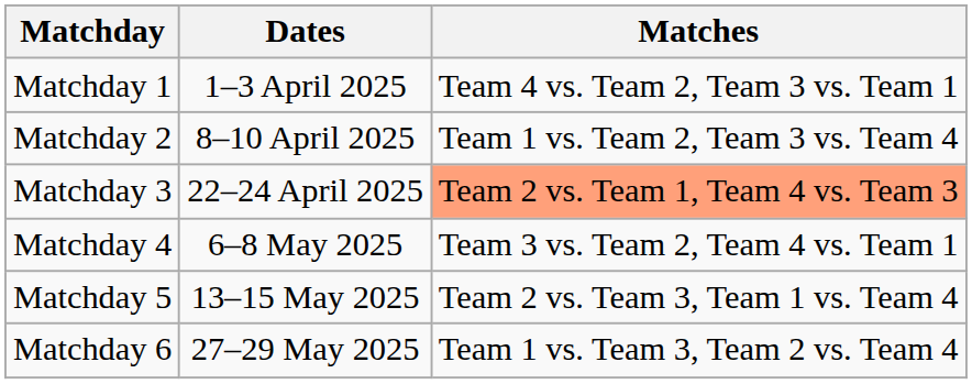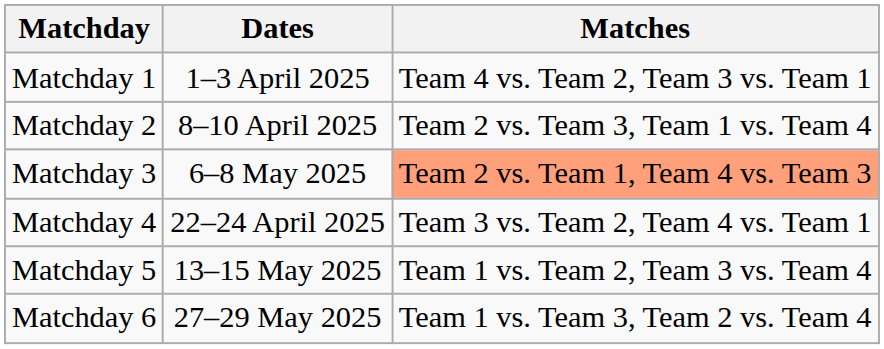 <table class="wikitable" style="text-align:center">
 <tr>
 <th>Matchday</th>
 <th>Dates</th>
 <th>Matches</th>
 </tr>
 <tr>
 <td>Matchday 1</td>
 <td>1–3 April 2025</td>
 <td>Team 4 vs. Team 2, Team 3 vs. Team 1</td>
 </tr>
 <tr>
 <td>Matchday 2</td>
 <td>8–10 April 2025</td>
-<td>Team 1 vs. Team 2, Team 3 vs. Team 4</td>
+<td>Team 2 vs. Team 3, Team 1 vs. Team 4</td>
 </tr>
 <tr>
 <td>Matchday 3</td>
-<td>22–24 April 2025</td>
+<td>6–8 May 2025</td>
 <td style="background: lightsalmon;">Team 2 vs. Team 1, Team 4 vs. Team 3</td>
 </tr>
 <tr>
 <td>Matchday 4</td>
-<td>6–8 May 2025</td>
+<td>22–24 April 2025</td>
 <td>Team 3 vs. Team 2, Team 4 vs. Team 1</td>
 </tr>
 <tr>
 <td>Matchday 5</td>
 <td>13–15 May 2025</td>
-<td>Team 2 vs. Team 3, Team 1 vs. Team 4</td>
+<td>Team 1 vs. Team 2, Team 3 vs. Team 4</td>
 </tr>
 <tr>
 <td>Matchday 6</td>
 <td>27–29 May 2025</td>
 <td>Team 1 vs. Team 3, Team 2 vs. Team 4</td>
 </tr>
 </table>
